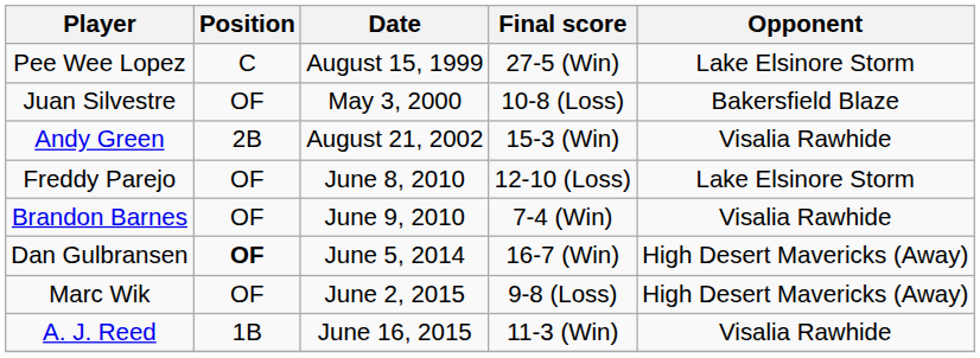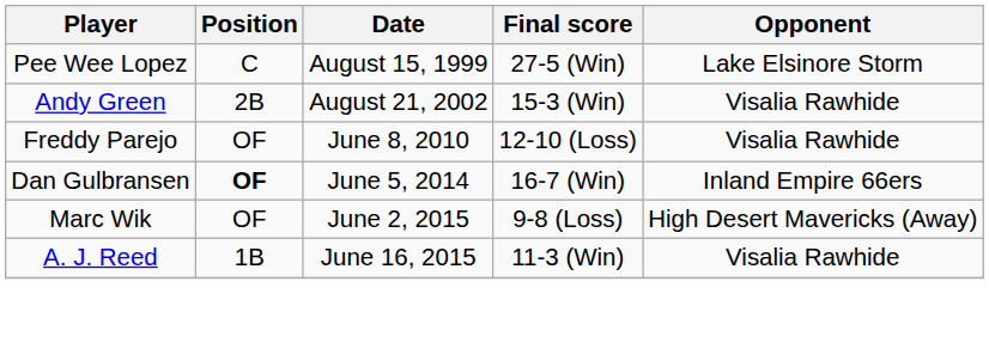 <table class="wikitable">
 <tr>
 <th>Player</th>
 <th>Position</th>
 <th>Date</th>
 <th>Final score</th>
 <th>Opponent</th>
 </tr>
 <tr align=center>
 <td>Pee Wee Lopez</td>
 <td>C</td>
 <td>August 15, 1999</td>
 <td>27-5 (Win)</td>
 <td>Lake Elsinore Storm</td>
 </tr>
 <tr align=center>
-<td>Juan Silvestre</td>
-<td>OF</td>
-<td>May 3, 2000</td>
-<td>10-8 (Loss)</td>
-<td>Bakersfield Blaze</td>
-</tr>
-<tr align=center>
 <td><a href='#'>Andy Green</a></td>
 <td>2B</td>
 <td>August 21, 2002</td>
 <td>15-3 (Win)</td>
 <td>Visalia Rawhide</td>
 </tr>
 <tr align=center>
 <td>Freddy Parejo</td>
 <td>OF</td>
 <td>June 8, 2010</td>
 <td>12-10 (Loss)</td>
-<td>Lake Elsinore Storm</td>
-</tr>
-<tr align=center>
-<td><a href='#'>Brandon Barnes</a></td>
-<td>OF</td>
-<td>June 9, 2010</td>
-<td>7-4 (Win)</td>
 <td>Visalia Rawhide</td>
 </tr>
 <tr align=center>
 <td>Dan Gulbransen</td>
 <td><strong>OF</strong></td>
 <td>June 5, 2014</td>
 <td>16-7 (Win)</td>
-<td>High Desert Mavericks (Away)</td>
+<td>Inland Empire 66ers</td>
 </tr>
 <tr align=center>
 <td>Marc Wik</td>
 <td>OF</td>
 <td>June 2, 2015</td>
 <td>9-8 (Loss)</td>
 <td>High Desert Mavericks (Away)</td>
 </tr>
 <tr align=center>
 <td><a href='#'>A. J. Reed</a></td>
 <td>1B</td>
 <td>June 16, 2015</td>
 <td>11-3 (Win)</td>
 <td>Visalia Rawhide</td>
 </tr>
 <tr align=center>
 </tr>
 </table>
